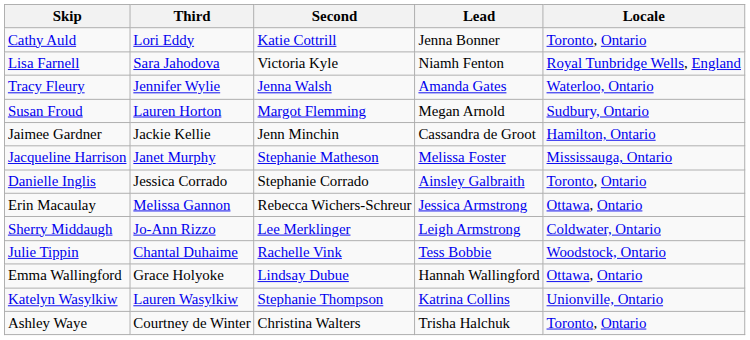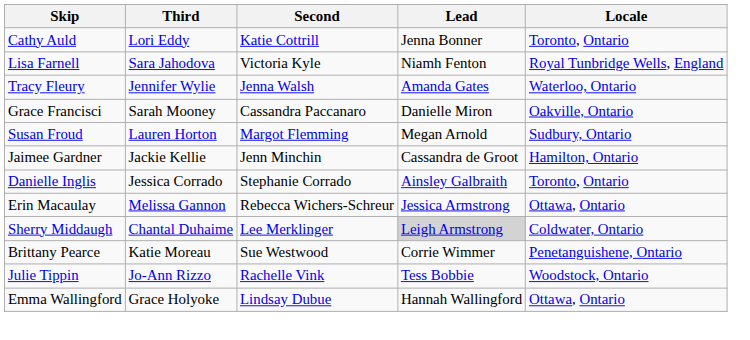 <table class=wikitable>
 <tr>
 <th>Skip</th>
 <th>Third</th>
 <th>Second</th>
 <th>Lead</th>
 <th>Locale</th>
 </tr>
 <tr>
 <td><a href='#'>Cathy Auld</a></td>
 <td><a href='#'>Lori Eddy</a></td>
 <td><a href='#'>Katie Cottrill</a></td>
 <td>Jenna Bonner</td>
 <td> <a href='#'>Toronto</a>, <a href='#'>Ontario</a></td>
 </tr>
 <tr>
 <td><a href='#'>Lisa Farnell</a></td>
 <td><a href='#'>Sara Jahodova</a></td>
 <td>Victoria Kyle</td>
 <td>Niamh Fenton</td>
 <td> <a href='#'>Royal Tunbridge Wells</a>, <a href='#'>England</a></td>
 </tr>
 <tr>
 <td><a href='#'>Tracy Fleury</a></td>
 <td><a href='#'>Jennifer Wylie</a></td>
 <td><a href='#'>Jenna Walsh</a></td>
 <td><a href='#'>Amanda Gates</a></td>
 <td> <a href='#'>Waterloo, Ontario</a></td>
 </tr>
 <tr>
+<td>Grace Francisci</td>
+<td>Sarah Mooney</td>
+<td>Cassandra Paccanaro</td>
+<td>Danielle Miron</td>
+<td> <a href='#'>Oakville, Ontario</a></td>
+</tr>
+<tr>
 <td><a href='#'>Susan Froud</a></td>
 <td><a href='#'>Lauren Horton</a></td>
 <td><a href='#'>Margot Flemming</a></td>
 <td>Megan Arnold</td>
 <td> <a href='#'>Sudbury, Ontario</a></td>
 </tr>
 <tr>
 <td>Jaimee Gardner</td>
 <td>Jackie Kellie</td>
 <td>Jenn Minchin</td>
 <td>Cassandra de Groot</td>
 <td> <a href='#'>Hamilton, Ontario</a></td>
-</tr>
-<tr>
-<td><a href='#'>Jacqueline Harrison</a></td>
-<td><a href='#'>Janet Murphy</a></td>
-<td><a href='#'>Stephanie Matheson</a></td>
-<td><a href='#'>Melissa Foster</a></td>
-<td> <a href='#'>Mississauga, Ontario</a></td>
 </tr>
 <tr>
 <td><a href='#'>Danielle Inglis</a></td>
 <td>Jessica Corrado</td>
 <td>Stephanie Corrado</td>
 <td><a href='#'>Ainsley Galbraith</a></td>
 <td> <a href='#'>Toronto</a>, <a href='#'>Ontario</a></td>
 </tr>
 <tr>
 <td>Erin Macaulay</td>
 <td><a href='#'>Melissa Gannon</a></td>
 <td>Rebecca Wichers-Schreur</td>
 <td><a href='#'>Jessica Armstrong</a></td>
 <td> <a href='#'>Ottawa</a>, <a href='#'>Ontario</a></td>
 </tr>
 <tr>
 <td><a href='#'>Sherry Middaugh</a></td>
-<td><a href='#'>Jo-Ann Rizzo</a></td>
+<td><a href='#'>Chantal Duhaime</a></td>
 <td><a href='#'>Lee Merklinger</a></td>
-<td><a href='#'>Leigh Armstrong</a></td>
+<td style="background: lightgrey;"><a href='#'>Leigh Armstrong</a></td>
 <td> <a href='#'>Coldwater, Ontario</a></td>
 </tr>
 <tr>
+<td>Brittany Pearce</td>
+<td>Katie Moreau</td>
+<td>Sue Westwood</td>
+<td>Corrie Wimmer</td>
+<td> <a href='#'>Penetanguishene, Ontario</a></td>
+</tr>
+<tr>
 <td><a href='#'>Julie Tippin</a></td>
-<td><a href='#'>Chantal Duhaime</a></td>
+<td><a href='#'>Jo-Ann Rizzo</a></td>
 <td><a href='#'>Rachelle Vink</a></td>
 <td><a href='#'>Tess Bobbie</a></td>
 <td> <a href='#'>Woodstock, Ontario</a></td>
 </tr>
 <tr>
 <td>Emma Wallingford</td>
 <td>Grace Holyoke</td>
 <td><a href='#'>Lindsay Dubue</a></td>
 <td>Hannah Wallingford</td>
 <td> <a href='#'>Ottawa</a>, <a href='#'>Ontario</a></td>
 </tr>
-<tr>
-<td><a href='#'>Katelyn Wasylkiw</a></td>
-<td><a href='#'>Lauren Wasylkiw</a></td>
-<td><a href='#'>Stephanie Thompson</a></td>
-<td><a href='#'>Katrina Collins</a></td>
-<td> <a href='#'>Unionville, Ontario</a></td>
-</tr>
-<tr>
-<td>Ashley Waye</td>
-<td>Courtney de Winter</td>
-<td>Christina Walters</td>
-<td>Trisha Halchuk</td>
-<td> <a href='#'>Toronto</a>, <a href='#'>Ontario</a></td>
-</tr>
 </table>
